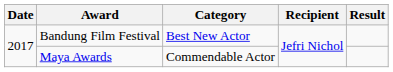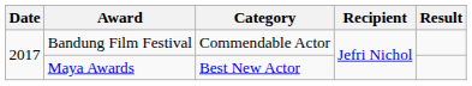 <table class = "wikitable">
 <tr>
 <th>Date</th>
 <th>Award</th>
 <th>Category</th>
 <th>Recipient</th>
 <th>Result</th>
 </tr>
 <tr>
 <td rowspan=2>2017</td>
 <td>Bandung Film Festival</td>
-<td><a href='#'>Best New Actor</a></td>
+<td>Commendable Actor</td>
 <td rowspan=2><a href='#'>Jefri Nichol</a></td>
 <td></td>
 </tr>
 <tr>
 <td><a href='#'>Maya Awards</a></td>
-<td>Commendable Actor</td>
+<td><a href='#'>Best New Actor</a></td>
 <td></td>
 </tr>
 </table>
